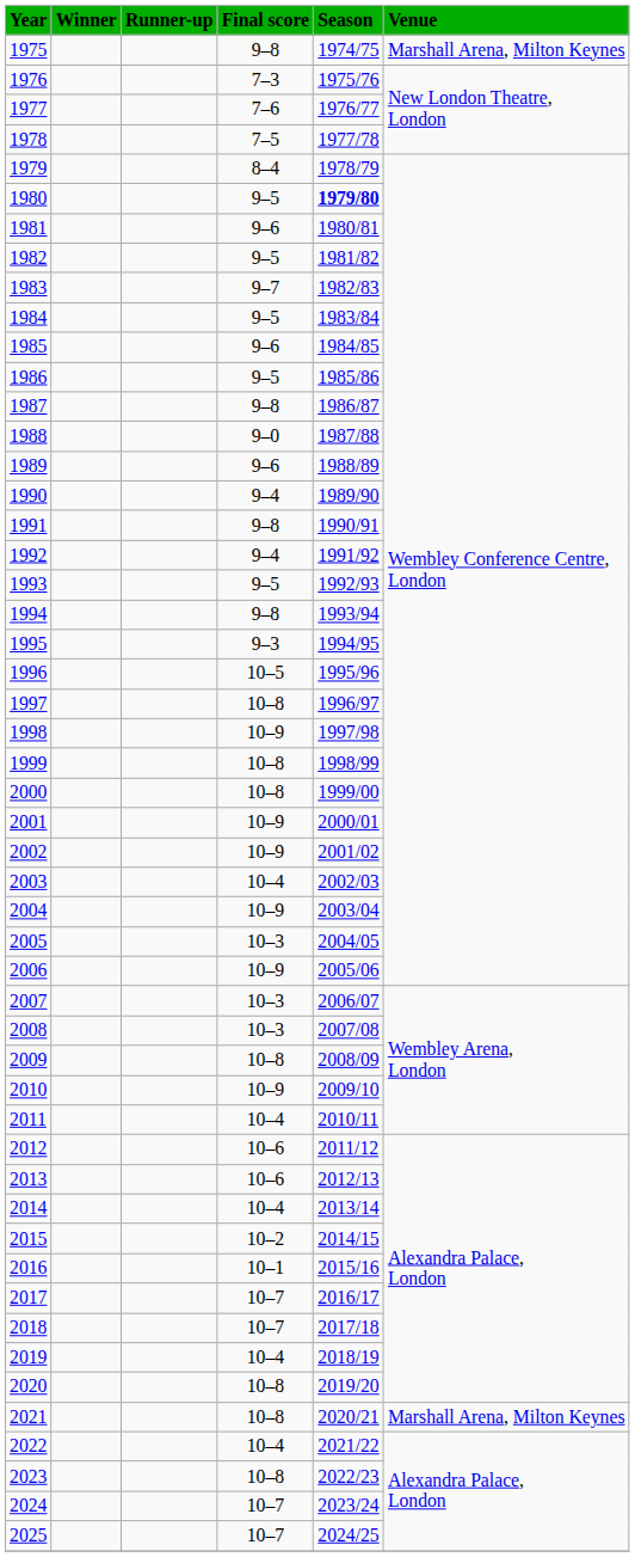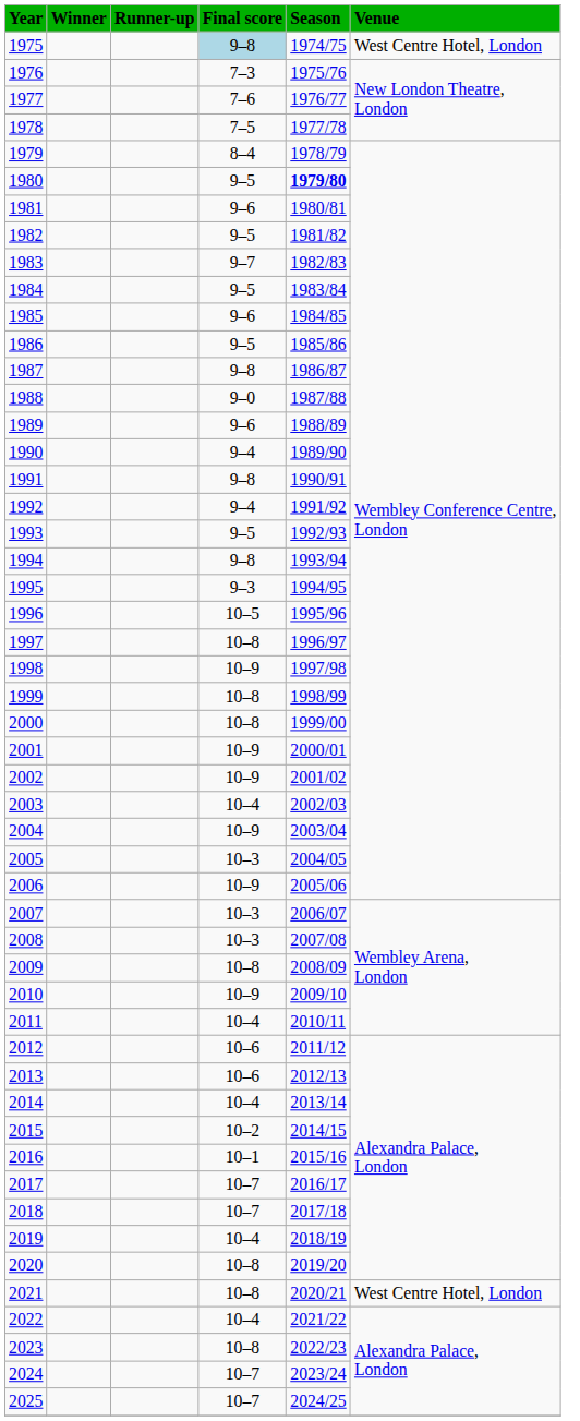 <table class="wikitable sortable">
 <tr>
 <th style="text-align: center; background-color: #00af00">Year</th>
 <th style="text-align: left; background-color: #00af00">Winner</th>
 <th style="text-align: left; background-color: #00af00">Runner-up</th>
 <th style="text-align: left; background-color: #00af00">Final score</th>
 <th style="text-align: left; background-color: #00af00">Season</th>
 <th style="text-align: left; background-color: #00af00">Venue</th>
 </tr>
 <tr>
 <td><a href='#'>1975</a></td>
 <td></td>
 <td></td>
-<td style="text-align: center">9–8</td>
+<td style="background: lightblue; text-align: center">9–8</td>
 <td><a href='#'>1974/75</a></td>
-<td><a href='#'>Marshall Arena</a>, <a href='#'>Milton Keynes</a></td>
+<td>West Centre Hotel, <a href='#'>London</a></td>
 </tr>
 <tr>
 <td><a href='#'>1976</a></td>
 <td></td>
 <td></td>
 <td style="text-align: center">7–3</td>
 <td><a href='#'>1975/76</a></td>
 <td rowspan="3"><a href='#'>New London Theatre</a>,<br><a href='#'>London</a></td>
 </tr>
 <tr>
 <td><a href='#'>1977</a></td>
 <td></td>
 <td></td>
 <td style="text-align: center">7–6</td>
 <td><a href='#'>1976/77</a></td>
 </tr>
 <tr>
 <td><a href='#'>1978</a></td>
 <td></td>
 <td></td>
 <td style="text-align: center">7–5</td>
 <td><a href='#'>1977/78</a></td>
 </tr>
 <tr>
 <td><a href='#'>1979</a></td>
 <td></td>
 <td></td>
 <td style="text-align: center">8–4</td>
 <td><a href='#'>1978/79</a></td>
 <td rowspan="28"><a href='#'>Wembley Conference Centre</a>,<br><a href='#'>London</a></td>
 </tr>
 <tr>
 <td><a href='#'>1980</a></td>
 <td></td>
 <td></td>
 <td style="text-align: center">9–5</td>
 <td><strong><a href='#'>1979/80</a></strong></td>
 </tr>
 <tr>
 <td><a href='#'>1981</a></td>
 <td></td>
 <td></td>
 <td style="text-align: center">9–6</td>
 <td><a href='#'>1980/81</a></td>
 </tr>
 <tr>
 <td><a href='#'>1982</a></td>
 <td></td>
 <td></td>
 <td style="text-align: center">9–5</td>
 <td><a href='#'>1981/82</a></td>
 </tr>
 <tr>
 <td><a href='#'>1983</a></td>
 <td></td>
 <td></td>
 <td style="text-align: center">9–7</td>
 <td><a href='#'>1982/83</a></td>
 </tr>
 <tr>
 <td><a href='#'>1984</a></td>
 <td></td>
 <td></td>
 <td style="text-align: center">9–5</td>
 <td><a href='#'>1983/84</a></td>
 </tr>
 <tr>
 <td><a href='#'>1985</a></td>
 <td></td>
 <td></td>
 <td style="text-align: center">9–6</td>
 <td><a href='#'>1984/85</a></td>
 </tr>
 <tr>
 <td><a href='#'>1986</a></td>
 <td></td>
 <td></td>
 <td style="text-align: center">9–5</td>
 <td><a href='#'>1985/86</a></td>
 </tr>
 <tr>
 <td><a href='#'>1987</a></td>
 <td></td>
 <td></td>
 <td style="text-align: center">9–8</td>
 <td><a href='#'>1986/87</a></td>
 </tr>
 <tr>
 <td><a href='#'>1988</a></td>
 <td></td>
 <td></td>
 <td style="text-align: center">9–0</td>
 <td><a href='#'>1987/88</a></td>
 </tr>
 <tr>
 <td><a href='#'>1989</a></td>
 <td></td>
 <td></td>
 <td style="text-align: center">9–6</td>
 <td><a href='#'>1988/89</a></td>
 </tr>
 <tr>
 <td><a href='#'>1990</a></td>
 <td></td>
 <td></td>
 <td style="text-align: center">9–4</td>
 <td><a href='#'>1989/90</a></td>
 </tr>
 <tr>
 <td><a href='#'>1991</a></td>
 <td></td>
 <td></td>
 <td style="text-align: center">9–8</td>
 <td><a href='#'>1990/91</a></td>
 </tr>
 <tr>
 <td><a href='#'>1992</a></td>
 <td></td>
 <td></td>
 <td style="text-align: center">9–4</td>
 <td><a href='#'>1991/92</a></td>
 </tr>
 <tr>
 <td><a href='#'>1993</a></td>
 <td></td>
 <td></td>
 <td style="text-align: center">9–5</td>
 <td><a href='#'>1992/93</a></td>
 </tr>
 <tr>
 <td><a href='#'>1994</a></td>
 <td></td>
 <td></td>
 <td style="text-align: center">9–8</td>
 <td><a href='#'>1993/94</a></td>
 </tr>
 <tr>
 <td><a href='#'>1995</a></td>
 <td></td>
 <td></td>
 <td style="text-align: center">9–3</td>
 <td><a href='#'>1994/95</a></td>
 </tr>
 <tr>
 <td><a href='#'>1996</a></td>
 <td></td>
 <td></td>
 <td style="text-align: center">10–5</td>
 <td><a href='#'>1995/96</a></td>
 </tr>
 <tr>
 <td><a href='#'>1997</a></td>
 <td></td>
 <td></td>
 <td style="text-align: center">10–8</td>
 <td><a href='#'>1996/97</a></td>
 </tr>
 <tr>
 <td><a href='#'>1998</a></td>
 <td></td>
 <td></td>
 <td style="text-align: center">10–9</td>
 <td><a href='#'>1997/98</a></td>
 </tr>
 <tr>
 <td><a href='#'>1999</a></td>
 <td></td>
 <td></td>
 <td style="text-align: center">10–8</td>
 <td><a href='#'>1998/99</a></td>
 </tr>
 <tr>
 <td><a href='#'>2000</a></td>
 <td></td>
 <td></td>
 <td style="text-align: center">10–8</td>
 <td><a href='#'>1999/00</a></td>
 </tr>
 <tr>
 <td><a href='#'>2001</a></td>
 <td></td>
 <td></td>
 <td style="text-align: center">10–9</td>
 <td><a href='#'>2000/01</a></td>
 </tr>
 <tr>
 <td><a href='#'>2002</a></td>
 <td></td>
 <td></td>
 <td style="text-align: center">10–9</td>
 <td><a href='#'>2001/02</a></td>
 </tr>
 <tr>
 <td><a href='#'>2003</a></td>
 <td></td>
 <td></td>
 <td style="text-align: center">10–4</td>
 <td><a href='#'>2002/03</a></td>
 </tr>
 <tr>
 <td><a href='#'>2004</a></td>
 <td></td>
 <td></td>
 <td style="text-align: center">10–9</td>
 <td><a href='#'>2003/04</a></td>
 </tr>
 <tr>
 <td><a href='#'>2005</a></td>
 <td></td>
 <td></td>
 <td style="text-align: center">10–3</td>
 <td><a href='#'>2004/05</a></td>
 </tr>
 <tr>
 <td><a href='#'>2006</a></td>
 <td></td>
 <td></td>
 <td style="text-align: center">10–9</td>
 <td><a href='#'>2005/06</a></td>
 </tr>
 <tr>
 <td><a href='#'>2007</a></td>
 <td></td>
 <td></td>
 <td style="text-align: center">10–3</td>
 <td><a href='#'>2006/07</a></td>
 <td rowspan="5"><a href='#'>Wembley Arena</a>,<br><a href='#'>London</a></td>
 </tr>
 <tr>
 <td><a href='#'>2008</a></td>
 <td></td>
 <td></td>
 <td style="text-align: center">10–3</td>
 <td><a href='#'>2007/08</a></td>
 </tr>
 <tr>
 <td><a href='#'>2009</a></td>
 <td></td>
 <td></td>
 <td style="text-align: center">10–8</td>
 <td><a href='#'>2008/09</a></td>
 </tr>
 <tr>
 <td><a href='#'>2010</a></td>
 <td></td>
 <td></td>
 <td style="text-align: center">10–9</td>
 <td><a href='#'>2009/10</a></td>
 </tr>
 <tr>
 <td><a href='#'>2011</a></td>
 <td></td>
 <td></td>
 <td style="text-align: center">10–4</td>
 <td><a href='#'>2010/11</a></td>
 </tr>
 <tr>
 <td><a href='#'>2012</a></td>
 <td></td>
 <td></td>
 <td style="text-align: center">10–6</td>
 <td><a href='#'>2011/12</a></td>
 <td rowspan="9"><a href='#'>Alexandra Palace</a>,<br><a href='#'>London</a></td>
 </tr>
 <tr>
 <td><a href='#'>2013</a></td>
 <td></td>
 <td></td>
 <td style="text-align: center">10–6</td>
 <td><a href='#'>2012/13</a></td>
 </tr>
 <tr>
 <td><a href='#'>2014</a></td>
 <td></td>
 <td></td>
 <td style="text-align: center">10–4</td>
 <td><a href='#'>2013/14</a></td>
 </tr>
 <tr>
 <td><a href='#'>2015</a></td>
 <td></td>
 <td></td>
 <td style="text-align: center">10–2</td>
 <td><a href='#'>2014/15</a></td>
 </tr>
 <tr>
 <td><a href='#'>2016</a></td>
 <td></td>
 <td></td>
 <td style="text-align: center">10–1</td>
 <td><a href='#'>2015/16</a></td>
 </tr>
 <tr>
 <td><a href='#'>2017</a></td>
 <td></td>
 <td></td>
 <td style="text-align: center">10–7</td>
 <td><a href='#'>2016/17</a></td>
 </tr>
 <tr>
 <td><a href='#'>2018</a></td>
 <td></td>
 <td></td>
 <td style="text-align: center">10–7</td>
 <td><a href='#'>2017/18</a></td>
 </tr>
 <tr>
 <td><a href='#'>2019</a></td>
 <td></td>
 <td></td>
 <td style="text-align: center">10–4</td>
 <td><a href='#'>2018/19</a></td>
 </tr>
 <tr>
 <td><a href='#'>2020</a></td>
 <td></td>
 <td></td>
 <td style="text-align: center">10–8</td>
 <td><a href='#'>2019/20</a></td>
 </tr>
 <tr>
 <td><a href='#'>2021</a></td>
 <td></td>
 <td></td>
 <td style="text-align: center">10–8</td>
 <td><a href='#'>2020/21</a></td>
-<td><a href='#'>Marshall Arena</a>, <a href='#'>Milton Keynes</a></td>
+<td>West Centre Hotel, <a href='#'>London</a></td>
 </tr>
 <tr>
 <td><a href='#'>2022</a></td>
 <td></td>
 <td></td>
 <td style="text-align: center">10–4</td>
 <td><a href='#'>2021/22</a></td>
 <td rowspan="4"><a href='#'>Alexandra Palace</a>,<br><a href='#'>London</a></td>
 </tr>
 <tr>
 <td><a href='#'>2023</a></td>
 <td></td>
 <td></td>
 <td style="text-align: center">10–8</td>
 <td><a href='#'>2022/23</a></td>
 </tr>
 <tr>
 <td><a href='#'>2024</a></td>
 <td></td>
 <td></td>
 <td style="text-align: center">10–7</td>
 <td><a href='#'>2023/24</a></td>
 </tr>
 <tr>
 <td><a href='#'>2025</a></td>
 <td></td>
 <td></td>
 <td style="text-align: center">10–7</td>
 <td><a href='#'>2024/25</a></td>
 </tr>
 <tr>
 </tr>
 </table>
